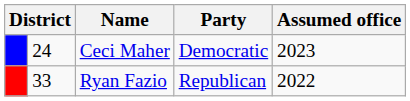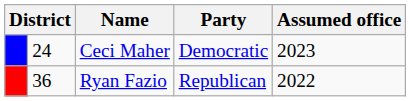 <table class="wikitable">
 <tr>
 <th colspan="2" style="text-align:center; vertical-align:bottom;"><strong>District</strong></th>
 <th style="text-align:center; vertical-align:bottom;"><strong>Name</strong></th>
 <th style="text-align:center; vertical-align:bottom;"><strong>Party</strong></th>
 <th style="text-align:center; vertical-align:bottom;"><strong>Assumed office</strong></th>
 </tr>
 <tr>
 <td style="background:blue;"> </td>
 <td>24</td>
 <td><a href='#'>Ceci Maher</a></td>
 <td><a href='#'>Democratic</a></td>
 <td>2023</td>
 </tr>
 <tr>
 <td style="background:red;"> </td>
-<td>33</td>
+<td>36</td>
 <td><a href='#'>Ryan Fazio</a></td>
 <td><a href='#'>Republican</a></td>
 <td>2022</td>
 </tr>
 </table>
